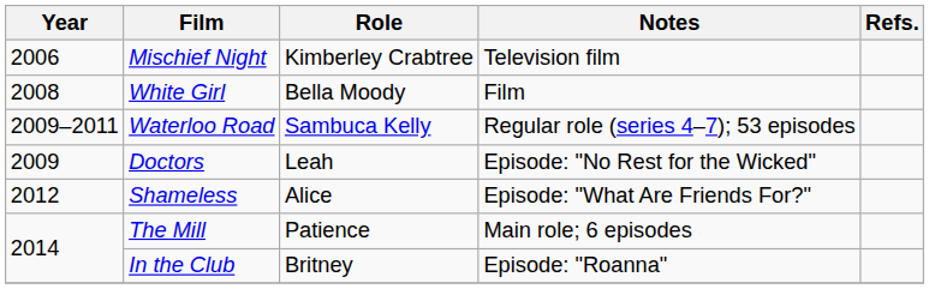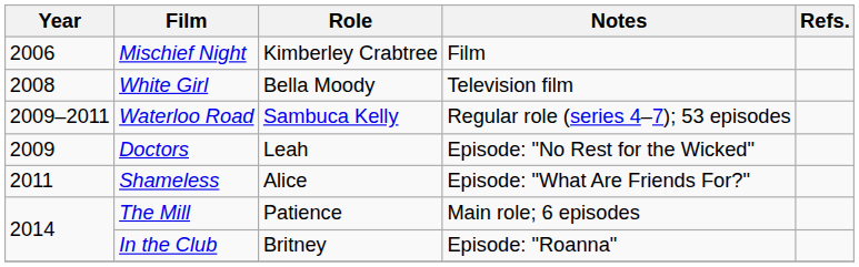 <table class="wikitable">
 <tr>
 <th>Year</th>
 <th>Film</th>
 <th>Role</th>
 <th>Notes</th>
 <th>Refs.</th>
 </tr>
 <tr>
 <td>2006</td>
 <td><em><a href='#'>Mischief Night</a></em></td>
 <td>Kimberley Crabtree</td>
-<td>Television film</td>
+<td>Film</td>
 <td></td>
 </tr>
 <tr>
 <td>2008</td>
 <td><em><a href='#'>White Girl</a></em></td>
 <td>Bella Moody</td>
-<td>Film</td>
+<td>Television film</td>
 <td></td>
 </tr>
 <tr>
 <td>2009–2011</td>
 <td><em><a href='#'>Waterloo Road</a></em></td>
 <td><a href='#'>Sambuca Kelly</a></td>
 <td>Regular role (<a href='#'>series 4</a>–<a href='#'>7</a>); 53 episodes</td>
 <td></td>
 </tr>
 <tr>
 <td>2009</td>
 <td><em><a href='#'>Doctors</a></em></td>
 <td>Leah</td>
 <td>Episode: "No Rest for the Wicked"</td>
 <td></td>
 </tr>
 <tr>
-<td>2012</td>
+<td>2011</td>
 <td><em><a href='#'>Shameless</a></em></td>
 <td>Alice</td>
 <td>Episode: "What Are Friends For?"</td>
 <td></td>
 </tr>
 <tr>
 <td rowspan=2>2014</td>
 <td><em><a href='#'>The Mill</a></em></td>
 <td>Patience</td>
 <td>Main role; 6 episodes</td>
 <td></td>
 </tr>
 <tr>
 <td><em><a href='#'>In the Club</a></em></td>
 <td>Britney</td>
 <td>Episode: "Roanna"</td>
 <td></td>
 </tr>
 <tr>
 </tr>
 </table>
